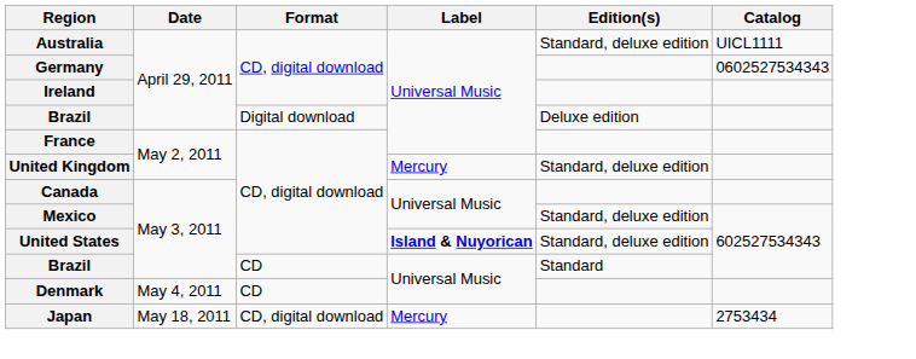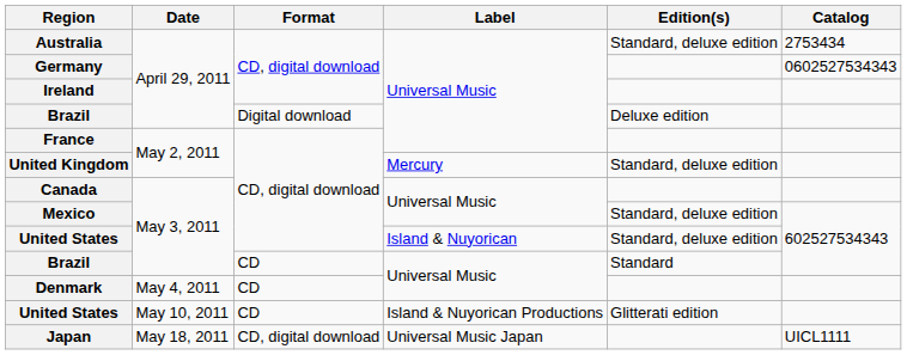 <table class="wikitable plainrowheaders">
 <tr>
 <th scope="col">Region</th>
 <th>Date</th>
 <th>Format</th>
 <th>Label</th>
 <th>Edition(s)</th>
 <th>Catalog</th>
 </tr>
 <tr>
 <th scope="row">Australia</th>
 <td rowspan="4">April 29, 2011</td>
 <td rowspan="3"><a href='#'>CD</a>, <a href='#'>digital download</a></td>
 <td rowspan="5"><a href='#'>Universal Music</a></td>
 <td>Standard, deluxe edition</td>
-<td>UICL1111</td>
+<td>2753434</td>
 </tr>
 <tr>
 <th scope="row">Germany</th>
 <td></td>
 <td>0602527534343</td>
 </tr>
 <tr>
 <th scope="row">Ireland</th>
 <td></td>
 <td></td>
 </tr>
 <tr>
 <th scope="row">Brazil</th>
 <td>Digital download</td>
 <td>Deluxe edition</td>
 <td></td>
 </tr>
 <tr>
 <th scope="row">France</th>
 <td rowspan="2">May 2, 2011</td>
 <td rowspan="5">CD, digital download</td>
 <td></td>
 <td></td>
 </tr>
 <tr>
 <th scope="row">United Kingdom</th>
 <td><a href='#'>Mercury</a></td>
 <td>Standard, deluxe edition</td>
 <td></td>
 </tr>
 <tr>
 <th scope="row">Canada</th>
 <td rowspan="4">May 3, 2011</td>
 <td rowspan="2">Universal Music</td>
 <td></td>
 <td></td>
 </tr>
 <tr>
 <th scope="row">Mexico</th>
 <td>Standard, deluxe edition</td>
 <td rowspan="3">602527534343</td>
 </tr>
 <tr>
 <th scope="row">United States</th>
-<td><strong><a href='#'>Island</a> & <a href='#'>Nuyorican</a></strong></td>
+<td><a href='#'>Island</a> & <a href='#'>Nuyorican</a></td>
 <td>Standard, deluxe edition</td>
 </tr>
 <tr>
 <th scope="row">Brazil</th>
 <td>CD</td>
 <td rowspan="2">Universal Music</td>
 <td>Standard</td>
 </tr>
 <tr>
 <th scope="row">Denmark</th>
 <td>May 4, 2011</td>
 <td>CD</td>
 <td></td>
 <td></td>
 </tr>
 <tr>
+<th scope="row">United States</th>
+<td>May 10, 2011</td>
+<td>CD</td>
+<td>Island & Nuyorican Productions</td>
+<td>Glitterati edition</td>
+<td></td>
+</tr>
+<tr>
 <th scope="row">Japan</th>
 <td>May 18, 2011</td>
 <td>CD, digital download</td>
-<td><a href='#'>Mercury</a></td>
+<td>Universal Music Japan</td>
 <td></td>
-<td>2753434</td>
+<td>UICL1111</td>
 </tr>
 </table>
